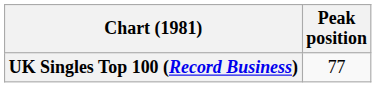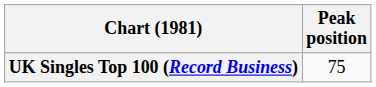 <table class="wikitable plainrowheaders" style="text-align:center">
 <tr>
 <th>Chart (1981)</th>
 <th>Peak<br>position</th>
 </tr>
 <tr>
 <th scope="row">UK Singles Top 100 (<em><a href='#'>Record Business</a></em>)</th>
-<td style="text-align:center;">77</td>
+<td style="text-align:center;">75</td>
 </tr>
 </table>
